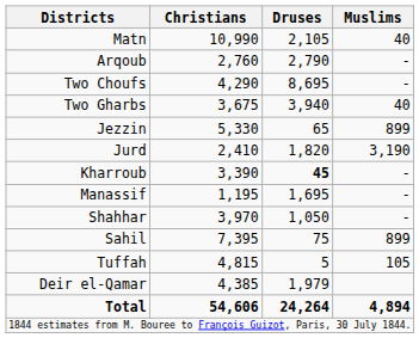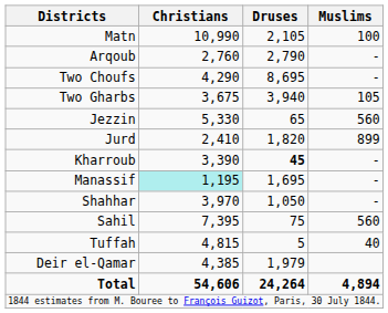 <table class="wikitable" style="text-align:right; float:right">
 <tr>
 <th>Districts</th>
 <th>Christians</th>
 <th>Druses</th>
 <th>Muslims</th>
 </tr>
 <tr>
 <td>Matn</td>
 <td>10,990</td>
 <td>2,105</td>
-<td>40</td>
+<td>100</td>
 </tr>
 <tr>
 <td>Arqoub</td>
 <td>2,760</td>
 <td>2,790</td>
 <td>-</td>
 </tr>
 <tr>
 <td>Two Choufs</td>
 <td>4,290</td>
 <td>8,695</td>
 <td>-</td>
 </tr>
 <tr>
 <td>Two Gharbs</td>
 <td>3,675</td>
 <td>3,940</td>
-<td>40</td>
+<td>105</td>
 </tr>
 <tr>
 <td>Jezzin</td>
 <td>5,330</td>
 <td>65</td>
-<td>899</td>
+<td>560</td>
 </tr>
 <tr>
 <td>Jurd</td>
 <td>2,410</td>
 <td>1,820</td>
-<td>3,190</td>
+<td>899</td>
 </tr>
 <tr>
 <td>Kharroub</td>
 <td>3,390</td>
 <td><strong>45</strong></td>
 <td>-</td>
 </tr>
 <tr>
 <td>Manassif</td>
-<td>1,195</td>
+<td style="background: paleturquoise;">1,195</td>
 <td>1,695</td>
 <td>-</td>
 </tr>
 <tr>
 <td>Shahhar</td>
 <td>3,970</td>
 <td>1,050</td>
 <td>-</td>
 </tr>
 <tr>
 <td>Sahil</td>
 <td>7,395</td>
 <td>75</td>
-<td>899</td>
+<td>560</td>
 </tr>
 <tr>
 <td>Tuffah</td>
 <td>4,815</td>
 <td>5</td>
-<td>105</td>
+<td>40</td>
 </tr>
 <tr>
 <td>Deir el-Qamar</td>
 <td>4,385</td>
 <td>1,979</td>
 <td></td>
 </tr>
 <tr>
 <td><strong>Total</strong></td>
 <td><strong>54,606</strong></td>
 <td><strong>24,264</strong></td>
 <td><strong>4,894</strong></td>
 </tr>
 <tr class="sortbottom">
 <td colspan="7" span style="font-size:70%;" align=left>1844 estimates from M. Bouree to <a href='#'>François Guizot</a>, Paris, 30 July 1844.</td>
 </tr>
 </table>
